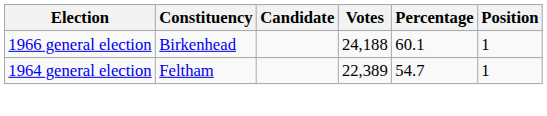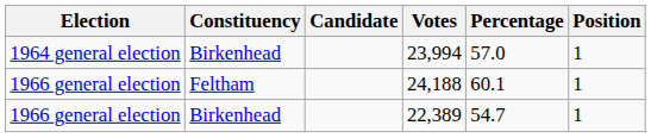 <table class="wikitable sortable">
 <tr>
 <th>Election</th>
 <th>Constituency</th>
 <th>Candidate</th>
 <th>Votes</th>
 <th>Percentage</th>
 <th>Position</th>
 </tr>
 <tr>
+<td><a href='#'>1964 general election</a></td>
+<td><a href='#'>Birkenhead</a></td>
+<td></td>
+<td>23,994</td>
+<td>57.0</td>
+<td>1</td>
+</tr>
+<tr>
 <td><a href='#'>1966 general election</a></td>
-<td><a href='#'>Birkenhead</a></td>
+<td><a href='#'>Feltham</a></td>
 <td></td>
 <td>24,188</td>
 <td>60.1</td>
 <td>1</td>
 </tr>
 <tr>
-<td><a href='#'>1964 general election</a></td>
-<td><a href='#'>Feltham</a></td>
+<td><a href='#'>1966 general election</a></td>
+<td><a href='#'>Birkenhead</a></td>
 <td></td>
 <td>22,389</td>
 <td>54.7</td>
 <td>1</td>
 </tr>
 </table>
